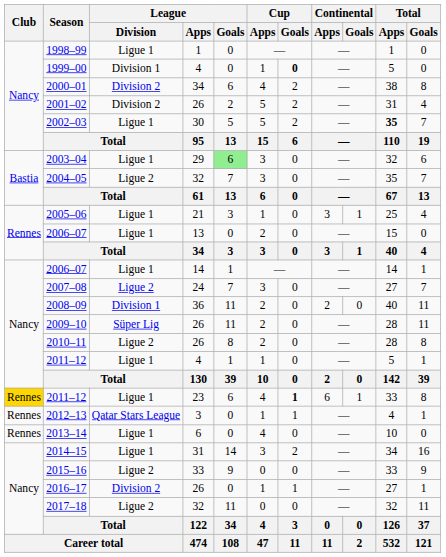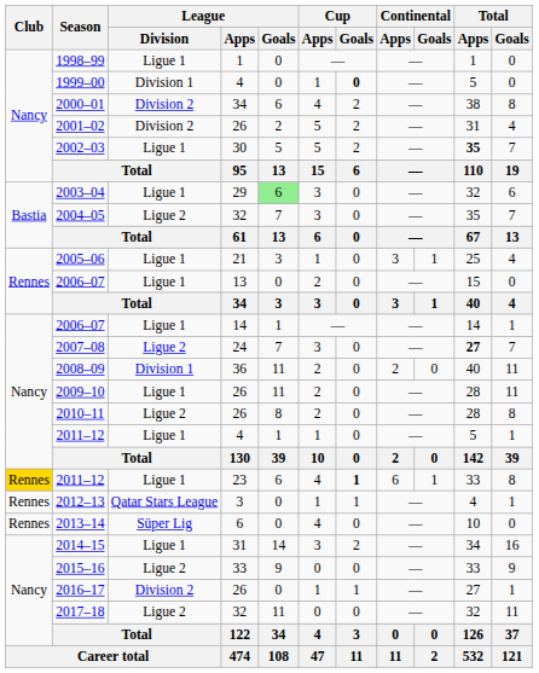 <table class="wikitable" style="text-align:center">
 <tr>
 <th rowspan="2">Club</th>
 <th rowspan="2">Season</th>
 <th colspan="3">League</th>
 <th colspan="2">Cup</th>
 <th colspan="2">Continental</th>
 <th colspan="2">Total</th>
 </tr>
 <tr>
 <th>Division</th>
 <th>Apps</th>
 <th>Goals</th>
 <th>Apps</th>
 <th>Goals</th>
 <th>Apps</th>
 <th>Goals</th>
 <th>Apps</th>
 <th>Goals</th>
 </tr>
 <tr>
 <td rowspan="6"><a href='#'>Nancy</a></td>
 <td><a href='#'>1998–99</a></td>
 <td>Ligue 1</td>
 <td>1</td>
 <td>0</td>
 <td colspan="2">—</td>
 <td colspan="2">—</td>
 <td>1</td>
 <td>0</td>
 </tr>
 <tr>
 <td><a href='#'>1999–00</a></td>
 <td>Division 1</td>
 <td>4</td>
 <td>0</td>
 <td>1</td>
 <td><strong>0</strong></td>
 <td colspan="2">—</td>
 <td>5</td>
 <td>0</td>
 </tr>
 <tr>
 <td><a href='#'>2000–01</a></td>
 <td><a href='#'>Division 2</a></td>
 <td>34</td>
 <td>6</td>
 <td>4</td>
 <td>2</td>
 <td colspan="2">—</td>
 <td>38</td>
 <td>8</td>
 </tr>
 <tr>
 <td><a href='#'>2001–02</a></td>
 <td>Division 2</td>
 <td>26</td>
 <td>2</td>
 <td>5</td>
 <td>2</td>
 <td colspan="2">—</td>
 <td>31</td>
 <td>4</td>
 </tr>
 <tr>
 <td><a href='#'>2002–03</a></td>
 <td>Ligue 1</td>
 <td>30</td>
 <td>5</td>
 <td>5</td>
 <td>2</td>
 <td colspan="2">—</td>
 <td><strong>35</strong></td>
 <td>7</td>
 </tr>
 <tr>
 <th colspan="2">Total</th>
 <th>95</th>
 <th>13</th>
 <th>15</th>
 <th>6</th>
 <th colspan=2>—</th>
 <th>110</th>
 <th>19</th>
 </tr>
 <tr>
 <td rowspan="3"><a href='#'>Bastia</a></td>
 <td><a href='#'>2003–04</a></td>
 <td>Ligue 1</td>
 <td>29</td>
 <td style="background: lightgreen;">6</td>
 <td>3</td>
 <td>0</td>
 <td colspan="2">—</td>
 <td>32</td>
 <td>6</td>
 </tr>
 <tr>
 <td><a href='#'>2004–05</a></td>
 <td>Ligue 2</td>
 <td>32</td>
 <td>7</td>
 <td>3</td>
 <td>0</td>
 <td colspan="2">—</td>
 <td>35</td>
 <td>7</td>
 </tr>
 <tr>
 <th colspan="2">Total</th>
 <th>61</th>
 <th>13</th>
 <th>6</th>
 <th>0</th>
 <th colspan="2">—</th>
 <th>67</th>
 <th>13</th>
 </tr>
 <tr>
 <td rowspan="3"><a href='#'>Rennes</a></td>
 <td><a href='#'>2005–06</a></td>
 <td>Ligue 1</td>
 <td>21</td>
 <td>3</td>
 <td>1</td>
 <td>0</td>
 <td>3</td>
 <td>1</td>
 <td>25</td>
 <td>4</td>
 </tr>
 <tr>
 <td><a href='#'>2006–07</a></td>
 <td>Ligue 1</td>
 <td>13</td>
 <td>0</td>
 <td>2</td>
 <td>0</td>
 <td colspan="2">—</td>
 <td>15</td>
 <td>0</td>
 </tr>
 <tr>
 <th colspan="2">Total</th>
 <th>34</th>
 <th>3</th>
 <th>3</th>
 <th>0</th>
 <th>3</th>
 <th>1</th>
 <th>40</th>
 <th>4</th>
 </tr>
 <tr>
 <td rowspan="7">Nancy</td>
 <td><a href='#'>2006–07</a></td>
 <td>Ligue 1</td>
 <td>14</td>
 <td>1</td>
 <td colspan="2">—</td>
 <td colspan="2">—</td>
 <td>14</td>
 <td>1</td>
 </tr>
 <tr>
 <td><a href='#'>2007–08</a></td>
 <td><a href='#'>Ligue 2</a></td>
 <td>24</td>
 <td>7</td>
 <td>3</td>
 <td>0</td>
 <td colspan="2">—</td>
-<td>27</td>
+<td><strong>27</strong></td>
 <td>7</td>
 </tr>
 <tr>
 <td><a href='#'>2008–09</a></td>
 <td><a href='#'>Division 1</a></td>
 <td>36</td>
 <td>11</td>
 <td>2</td>
 <td>0</td>
 <td>2</td>
 <td>0</td>
 <td>40</td>
 <td>11</td>
 </tr>
 <tr>
 <td><a href='#'>2009–10</a></td>
-<td><a href='#'>Süper Lig</a></td>
+<td>Ligue 1</td>
 <td>26</td>
 <td>11</td>
 <td>2</td>
 <td>0</td>
 <td colspan="2">—</td>
 <td>28</td>
 <td>11</td>
 </tr>
 <tr>
 <td><a href='#'>2010–11</a></td>
 <td>Ligue 2</td>
 <td>26</td>
 <td>8</td>
 <td>2</td>
 <td>0</td>
 <td colspan="2">—</td>
 <td>28</td>
 <td>8</td>
 </tr>
 <tr>
 <td><a href='#'>2011–12</a></td>
 <td>Ligue 1</td>
 <td>4</td>
 <td>1</td>
 <td>1</td>
 <td>0</td>
 <td colspan="2">—</td>
 <td>5</td>
 <td>1</td>
 </tr>
 <tr>
 <th colspan="2">Total</th>
 <th>130</th>
 <th>39</th>
 <th>10</th>
 <th>0</th>
 <th>2</th>
 <th>0</th>
 <th>142</th>
 <th>39</th>
 </tr>
 <tr>
 <td style="background: gold;">Rennes</td>
 <td><a href='#'>2011–12</a></td>
 <td>Ligue 1</td>
 <td>23</td>
 <td>6</td>
 <td>4</td>
 <td><strong>1</strong></td>
 <td>6</td>
 <td>1</td>
 <td>33</td>
 <td>8</td>
 </tr>
 <tr>
 <td>Rennes</td>
 <td><a href='#'>2012–13</a></td>
 <td><a href='#'>Qatar Stars League</a></td>
 <td>3</td>
 <td>0</td>
 <td>1</td>
 <td>1</td>
 <td colspan="2">—</td>
 <td>4</td>
 <td>1</td>
 </tr>
 <tr>
 <td>Rennes</td>
 <td><a href='#'>2013–14</a></td>
-<td>Ligue 1</td>
+<td><a href='#'>Süper Lig</a></td>
 <td>6</td>
 <td>0</td>
 <td>4</td>
 <td>0</td>
 <td colspan="2">—</td>
 <td>10</td>
 <td>0</td>
 </tr>
 <tr>
 <td rowspan="5">Nancy</td>
 <td><a href='#'>2014–15</a></td>
 <td>Ligue 1</td>
 <td>31</td>
 <td>14</td>
 <td>3</td>
 <td>2</td>
 <td colspan="2">—</td>
 <td>34</td>
 <td>16</td>
 </tr>
 <tr>
 <td><a href='#'>2015–16</a></td>
 <td>Ligue 2</td>
 <td>33</td>
 <td>9</td>
 <td>0</td>
 <td>0</td>
 <td colspan="2">—</td>
 <td>33</td>
 <td>9</td>
 </tr>
 <tr>
 <td><a href='#'>2016–17</a></td>
 <td><a href='#'>Division 2</a></td>
 <td>26</td>
 <td>0</td>
 <td>1</td>
 <td>1</td>
 <td colspan="2">—</td>
 <td>27</td>
 <td>1</td>
 </tr>
 <tr>
 <td><a href='#'>2017–18</a></td>
 <td>Ligue 2</td>
 <td>32</td>
 <td>11</td>
 <td>0</td>
 <td>0</td>
 <td colspan="2">—</td>
 <td>32</td>
 <td>11</td>
 </tr>
 <tr>
 <th colspan="2">Total</th>
 <th>122</th>
 <th>34</th>
 <th>4</th>
 <th>3</th>
 <th>0</th>
 <th>0</th>
 <th>126</th>
 <th>37</th>
 </tr>
 <tr>
 <th colspan="3">Career total</th>
 <th>474</th>
 <th>108</th>
 <th>47</th>
 <th>11</th>
 <th>11</th>
 <th>2</th>
 <th>532</th>
 <th>121</th>
 </tr>
 </table>
